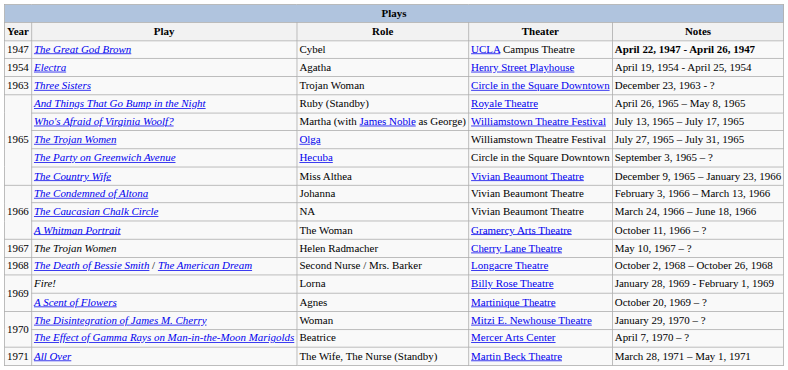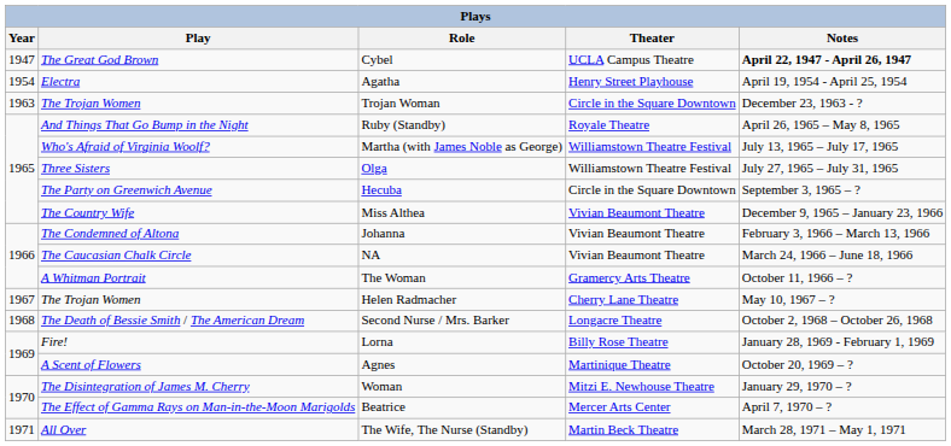 <table class="wikitable" style="font-size: 90%;">
 <tr>
 <th colspan="5" style="background: LightSteelBlue;">Plays</th>
 </tr>
 <tr>
 <th>Year</th>
 <th>Play</th>
 <th>Role</th>
 <th>Theater</th>
 <th>Notes</th>
 </tr>
 <tr>
 <td>1947</td>
 <td><em><a href='#'>The Great God Brown</a></em></td>
 <td>Cybel</td>
 <td><a href='#'>UCLA</a> Campus Theatre</td>
 <td><strong>April 22, 1947 - April 26, 1947</strong></td>
 </tr>
 <tr>
 <td>1954</td>
 <td><em><a href='#'>Electra</a></em></td>
 <td>Agatha</td>
 <td><a href='#'>Henry Street Playhouse</a></td>
 <td>April 19, 1954 - April 25, 1954</td>
 </tr>
 <tr>
 <td>1963</td>
-<td><em><a href='#'>Three Sisters</a></em></td>
+<td><em><a href='#'>The Trojan Women</a></em></td>
 <td>Trojan Woman</td>
 <td><a href='#'>Circle in the Square Downtown</a></td>
 <td>December 23, 1963 - ?</td>
 </tr>
 <tr>
 <td rowspan=5>1965</td>
 <td><em><a href='#'>And Things That Go Bump in the Night</a></em></td>
 <td>Ruby (Standby)</td>
 <td><a href='#'>Royale Theatre</a></td>
 <td>April 26, 1965 – May 8, 1965</td>
 </tr>
 <tr>
 <td><em><a href='#'>Who's Afraid of Virginia Woolf?</a></em></td>
 <td>Martha (with <a href='#'>James Noble</a> as George)</td>
 <td><a href='#'>Williamstown Theatre Festival</a></td>
 <td>July 13, 1965 – July 17, 1965</td>
 </tr>
 <tr>
-<td><em><a href='#'>The Trojan Women</a></em></td>
+<td><em><a href='#'>Three Sisters</a></em></td>
 <td><a href='#'>Olga</a></td>
 <td>Williamstown Theatre Festival</td>
 <td>July 27, 1965 – July 31, 1965</td>
 </tr>
 <tr>
 <td><em><a href='#'>The Party on Greenwich Avenue</a></em></td>
 <td><a href='#'>Hecuba</a></td>
 <td>Circle in the Square Downtown</td>
 <td>September 3, 1965 – ?</td>
 </tr>
 <tr>
 <td><em><a href='#'>The Country Wife</a></em></td>
 <td>Miss Althea</td>
 <td><a href='#'>Vivian Beaumont Theatre</a></td>
 <td>December 9, 1965 – January 23, 1966</td>
 </tr>
 <tr>
 <td rowspan=3>1966</td>
 <td><em><a href='#'>The Condemned of Altona</a></em></td>
 <td>Johanna</td>
 <td>Vivian Beaumont Theatre</td>
 <td>February 3, 1966 – March 13, 1966</td>
 </tr>
 <tr>
 <td><em><a href='#'>The Caucasian Chalk Circle</a></em></td>
 <td>NA</td>
 <td>Vivian Beaumont Theatre</td>
 <td>March 24, 1966 – June 18, 1966</td>
 </tr>
 <tr>
 <td><em><a href='#'>A Whitman Portrait</a></em></td>
 <td>The Woman</td>
 <td><a href='#'>Gramercy Arts Theatre</a></td>
 <td>October 11, 1966 – ?</td>
 </tr>
 <tr>
 <td>1967</td>
 <td><em>The Trojan Women</em></td>
 <td>Helen Radmacher</td>
 <td><a href='#'>Cherry Lane Theatre</a></td>
 <td>May 10, 1967 – ?</td>
 </tr>
 <tr>
 <td>1968</td>
 <td><em><a href='#'>The Death of Bessie Smith</a></em> / <em><a href='#'>The American Dream</a></em></td>
 <td>Second Nurse / Mrs. Barker</td>
 <td><a href='#'>Longacre Theatre</a></td>
 <td>October 2, 1968 – October 26, 1968</td>
 </tr>
 <tr>
 <td rowspan=2>1969</td>
 <td><em>Fire!</em></td>
 <td>Lorna</td>
 <td><a href='#'>Billy Rose Theatre</a></td>
 <td>January 28, 1969 - February 1, 1969</td>
 </tr>
 <tr>
 <td><em><a href='#'>A Scent of Flowers</a></em></td>
 <td>Agnes</td>
 <td><a href='#'>Martinique Theatre</a></td>
 <td>October 20, 1969 – ?</td>
 </tr>
 <tr>
 <td rowspan=2>1970</td>
 <td><em><a href='#'>The Disintegration of James M. Cherry</a></em></td>
 <td>Woman</td>
 <td><a href='#'>Mitzi E. Newhouse Theatre</a></td>
 <td>January 29, 1970 – ?</td>
 </tr>
 <tr>
 <td><em><a href='#'>The Effect of Gamma Rays on Man-in-the-Moon Marigolds</a></em></td>
 <td>Beatrice</td>
 <td><a href='#'>Mercer Arts Center</a></td>
 <td>April 7, 1970 – ?</td>
 </tr>
 <tr>
 <td>1971</td>
 <td><em><a href='#'>All Over</a></em></td>
 <td>The Wife, The Nurse (Standby)</td>
 <td><a href='#'>Martin Beck Theatre</a></td>
 <td>March 28, 1971 – May 1, 1971</td>
 </tr>
 </table>
